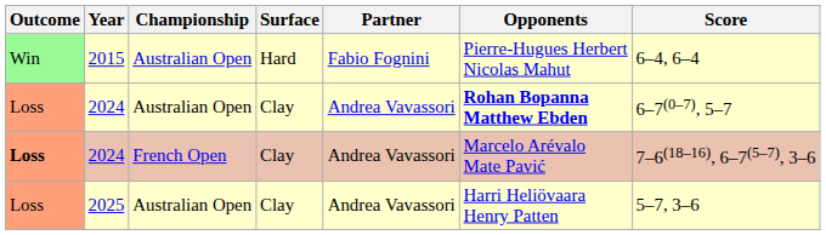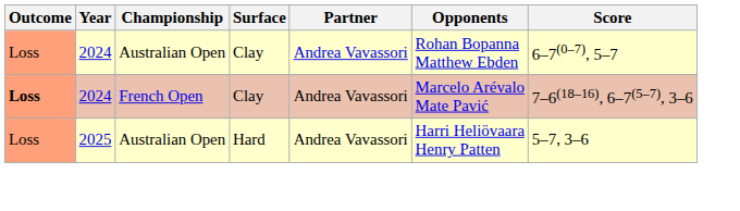 <table class="sortable wikitable nowrap">
 <tr>
 <th>Outcome</th>
 <th>Year</th>
 <th>Championship</th>
 <th>Surface</th>
 <th>Partner</th>
 <th>Opponents</th>
 <th class=unsortable>Score</th>
 </tr>
 <tr style=background:#ffc>
-<td bgcolor=98fb98>Win</td>
-<td><a href='#'>2015</a></td>
-<td><a href='#'>Australian Open</a></td>
-<td>Hard</td>
-<td> <a href='#'>Fabio Fognini</a></td>
-<td> <a href='#'>Pierre-Hugues Herbert</a> <br> <a href='#'>Nicolas Mahut</a></td>
-<td>6–4, 6–4</td>
-</tr>
-<tr style=background:#ffc>
 <td bgcolor=ffa07a>Loss</td>
 <td><a href='#'>2024</a></td>
 <td>Australian Open</td>
 <td>Clay</td>
 <td> <a href='#'>Andrea Vavassori</a></td>
-<td><strong> <a href='#'>Rohan Bopanna</a><br> <a href='#'>Matthew Ebden</a></strong></td>
+<td> <a href='#'>Rohan Bopanna</a><br> <a href='#'>Matthew Ebden</a></td>
 <td>6–7<sup>(0–7)</sup>, 5–7</td>
 </tr>
 <tr style=background:#ebc2af>
 <td bgcolor=ffa07a><strong>Loss</strong></td>
 <td><a href='#'>2024</a></td>
 <td><a href='#'>French Open</a></td>
 <td>Clay</td>
 <td> Andrea Vavassori</td>
 <td> <a href='#'>Marcelo Arévalo</a><br> <a href='#'>Mate Pavić</a></td>
 <td>7–6<sup>(18–16)</sup>, 6–7<sup>(5–7)</sup>, 3–6</td>
 </tr>
 <tr style=background:#ffc>
 <td bgcolor=ffa07a>Loss</td>
 <td><a href='#'>2025</a></td>
 <td>Australian Open</td>
-<td>Clay</td>
+<td>Hard</td>
 <td> Andrea Vavassori</td>
 <td> <a href='#'>Harri Heliövaara</a><br> <a href='#'>Henry Patten</a></td>
 <td>5–7, 3–6</td>
 </tr>
 </table>
